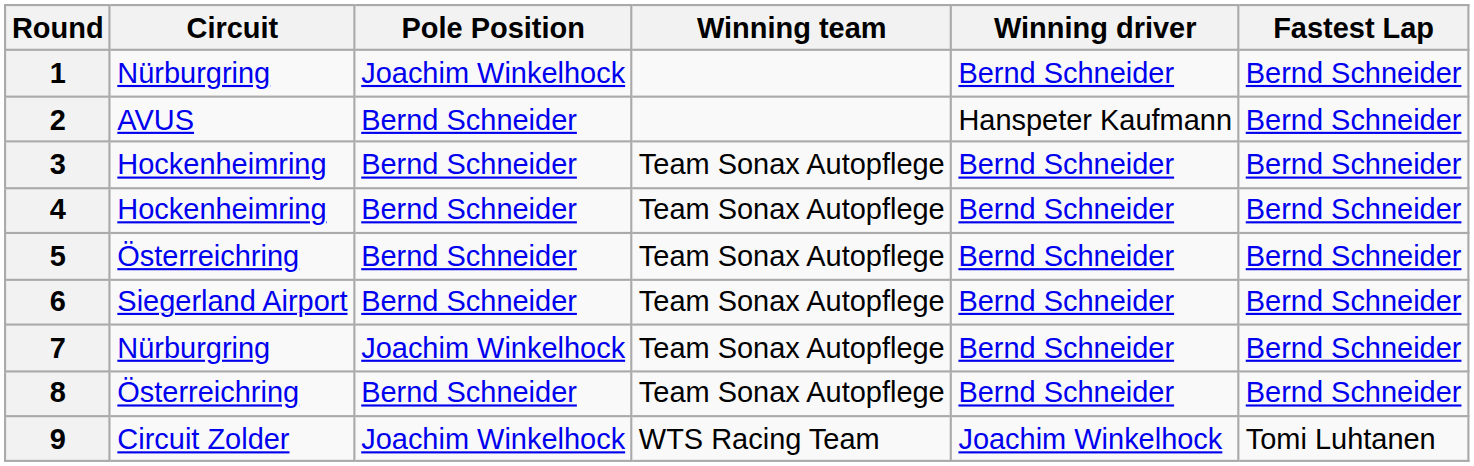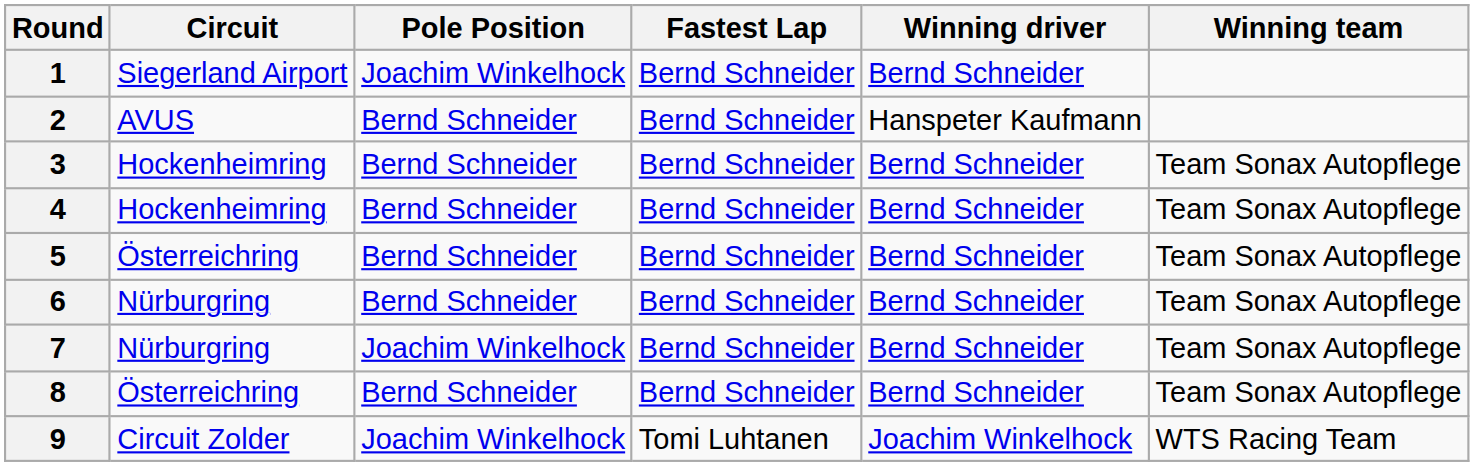 <table class="wikitable" style="font-size: 85%;">
 <tr>
 <th>Round</th>
 <th>Circuit</th>
 <th>Pole Position</th>
+<th>Fastest Lap</th>
+<th>Winning driver</th>
 <th>Winning team</th>
-<th>Winning driver</th>
-<th>Fastest Lap</th>
 </tr>
 <tr>
 <th>1</th>
-<td> <a href='#'>Nürburgring</a></td>
+<td nowrap> <a href='#'>Siegerland Airport</a></td>
 <td nowrap> <a href='#'>Joachim Winkelhock</a></td>
-<td nowrap> </td>
 <td> <a href='#'>Bernd Schneider</a></td>
 <td> <a href='#'>Bernd Schneider</a></td>
+<td nowrap> </td>
 </tr>
 <tr>
 <th>2</th>
 <td> <a href='#'>AVUS</a></td>
 <td> <a href='#'>Bernd Schneider</a></td>
+<td> <a href='#'>Bernd Schneider</a></td>
+<td nowrap> Hanspeter Kaufmann</td>
 <td> </td>
-<td nowrap> Hanspeter Kaufmann</td>
-<td> <a href='#'>Bernd Schneider</a></td>
 </tr>
 <tr>
 <th>3</th>
 <td> <a href='#'>Hockenheimring</a></td>
 <td> <a href='#'>Bernd Schneider</a></td>
-<td> Team Sonax Autopflege</td>
 <td> <a href='#'>Bernd Schneider</a></td>
 <td> <a href='#'>Bernd Schneider</a></td>
+<td> Team Sonax Autopflege</td>
 </tr>
 <tr>
 <th>4</th>
 <td> <a href='#'>Hockenheimring</a></td>
 <td> <a href='#'>Bernd Schneider</a></td>
-<td> Team Sonax Autopflege</td>
 <td> <a href='#'>Bernd Schneider</a></td>
 <td> <a href='#'>Bernd Schneider</a></td>
+<td> Team Sonax Autopflege</td>
 </tr>
 <tr>
 <th>5</th>
 <td> <a href='#'>Österreichring</a></td>
 <td> <a href='#'>Bernd Schneider</a></td>
-<td> Team Sonax Autopflege</td>
 <td> <a href='#'>Bernd Schneider</a></td>
 <td> <a href='#'>Bernd Schneider</a></td>
+<td> Team Sonax Autopflege</td>
 </tr>
 <tr>
 <th>6</th>
-<td nowrap> <a href='#'>Siegerland Airport</a></td>
+<td> <a href='#'>Nürburgring</a></td>
+<td> <a href='#'>Bernd Schneider</a></td>
+<td> <a href='#'>Bernd Schneider</a></td>
 <td> <a href='#'>Bernd Schneider</a></td>
 <td> Team Sonax Autopflege</td>
-<td> <a href='#'>Bernd Schneider</a></td>
-<td> <a href='#'>Bernd Schneider</a></td>
 </tr>
 <tr>
 <th>7</th>
 <td> <a href='#'>Nürburgring</a></td>
 <td nowrap> <a href='#'>Joachim Winkelhock</a></td>
+<td nowrap> <a href='#'>Bernd Schneider</a></td>
+<td> <a href='#'>Bernd Schneider</a></td>
 <td> Team Sonax Autopflege</td>
-<td> <a href='#'>Bernd Schneider</a></td>
-<td nowrap> <a href='#'>Bernd Schneider</a></td>
 </tr>
 <tr>
 <th>8</th>
 <td> <a href='#'>Österreichring</a></td>
 <td> <a href='#'>Bernd Schneider</a></td>
-<td> Team Sonax Autopflege</td>
 <td> <a href='#'>Bernd Schneider</a></td>
 <td> <a href='#'>Bernd Schneider</a></td>
+<td> Team Sonax Autopflege</td>
 </tr>
 <tr>
 <th>9</th>
 <td> <a href='#'>Circuit Zolder</a></td>
 <td nowrap> <a href='#'>Joachim Winkelhock</a></td>
+<td> Tomi Luhtanen</td>
+<td nowrap> <a href='#'>Joachim Winkelhock</a></td>
 <td> WTS Racing Team</td>
-<td nowrap> <a href='#'>Joachim Winkelhock</a></td>
-<td> Tomi Luhtanen</td>
 </tr>
 </table>
